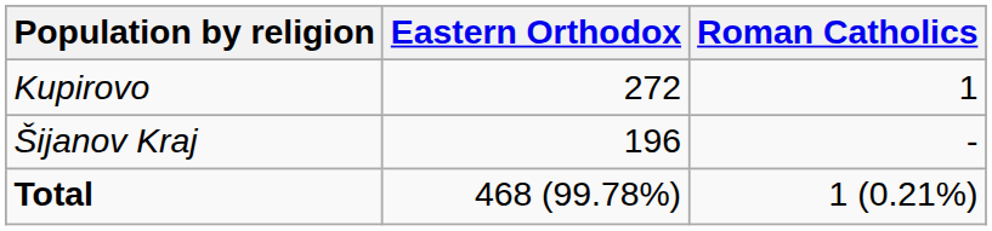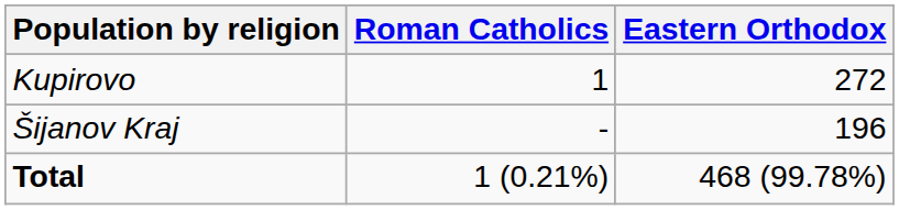 <table class="wikitable sortable">
 <tr>
 <th>Population by religion</th>
+<th><a href='#'>Roman Catholics</a></th>
 <th><a href='#'>Eastern Orthodox</a></th>
-<th><a href='#'>Roman Catholics</a></th>
 </tr>
 <tr>
 <td><em>Kupirovo</em></td>
+<td align="right">1</td>
 <td align="right">272</td>
-<td align="right">1</td>
 </tr>
 <tr>
 <td><em>Šijanov Kraj</em></td>
+<td align="right">-</td>
 <td align="right">196</td>
-<td align="right">-</td>
 </tr>
 <tr>
 <td><strong>Total</strong></td>
+<td align="right">1 (0.21%)</td>
 <td align="right">468 (99.78%)</td>
-<td align="right">1 (0.21%)</td>
 </tr>
 </table>
